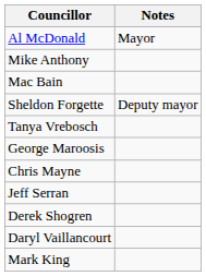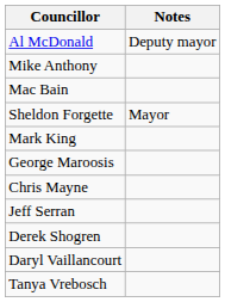 <table class="wikitable">
 <tr>
 <th>Councillor</th>
 <th>Notes</th>
 </tr>
 <tr>
 <td><a href='#'>Al McDonald</a></td>
-<td>Mayor</td>
+<td>Deputy mayor</td>
 </tr>
 <tr>
 <td>Mike Anthony</td>
 <td></td>
 </tr>
 <tr>
 <td>Mac Bain</td>
 <td></td>
 </tr>
 <tr>
 <td>Sheldon Forgette</td>
-<td>Deputy mayor</td>
+<td>Mayor</td>
 </tr>
 <tr>
-<td>Tanya Vrebosch</td>
+<td>Mark King</td>
 <td></td>
 </tr>
 <tr>
 <td>George Maroosis</td>
 <td></td>
 </tr>
 <tr>
 <td>Chris Mayne</td>
 <td></td>
 </tr>
 <tr>
 <td>Jeff Serran</td>
 <td></td>
 </tr>
 <tr>
 <td>Derek Shogren</td>
 <td></td>
 </tr>
 <tr>
 <td>Daryl Vaillancourt</td>
 <td></td>
 </tr>
 <tr>
-<td>Mark King</td>
+<td>Tanya Vrebosch</td>
 <td></td>
 </tr>
 </table>
